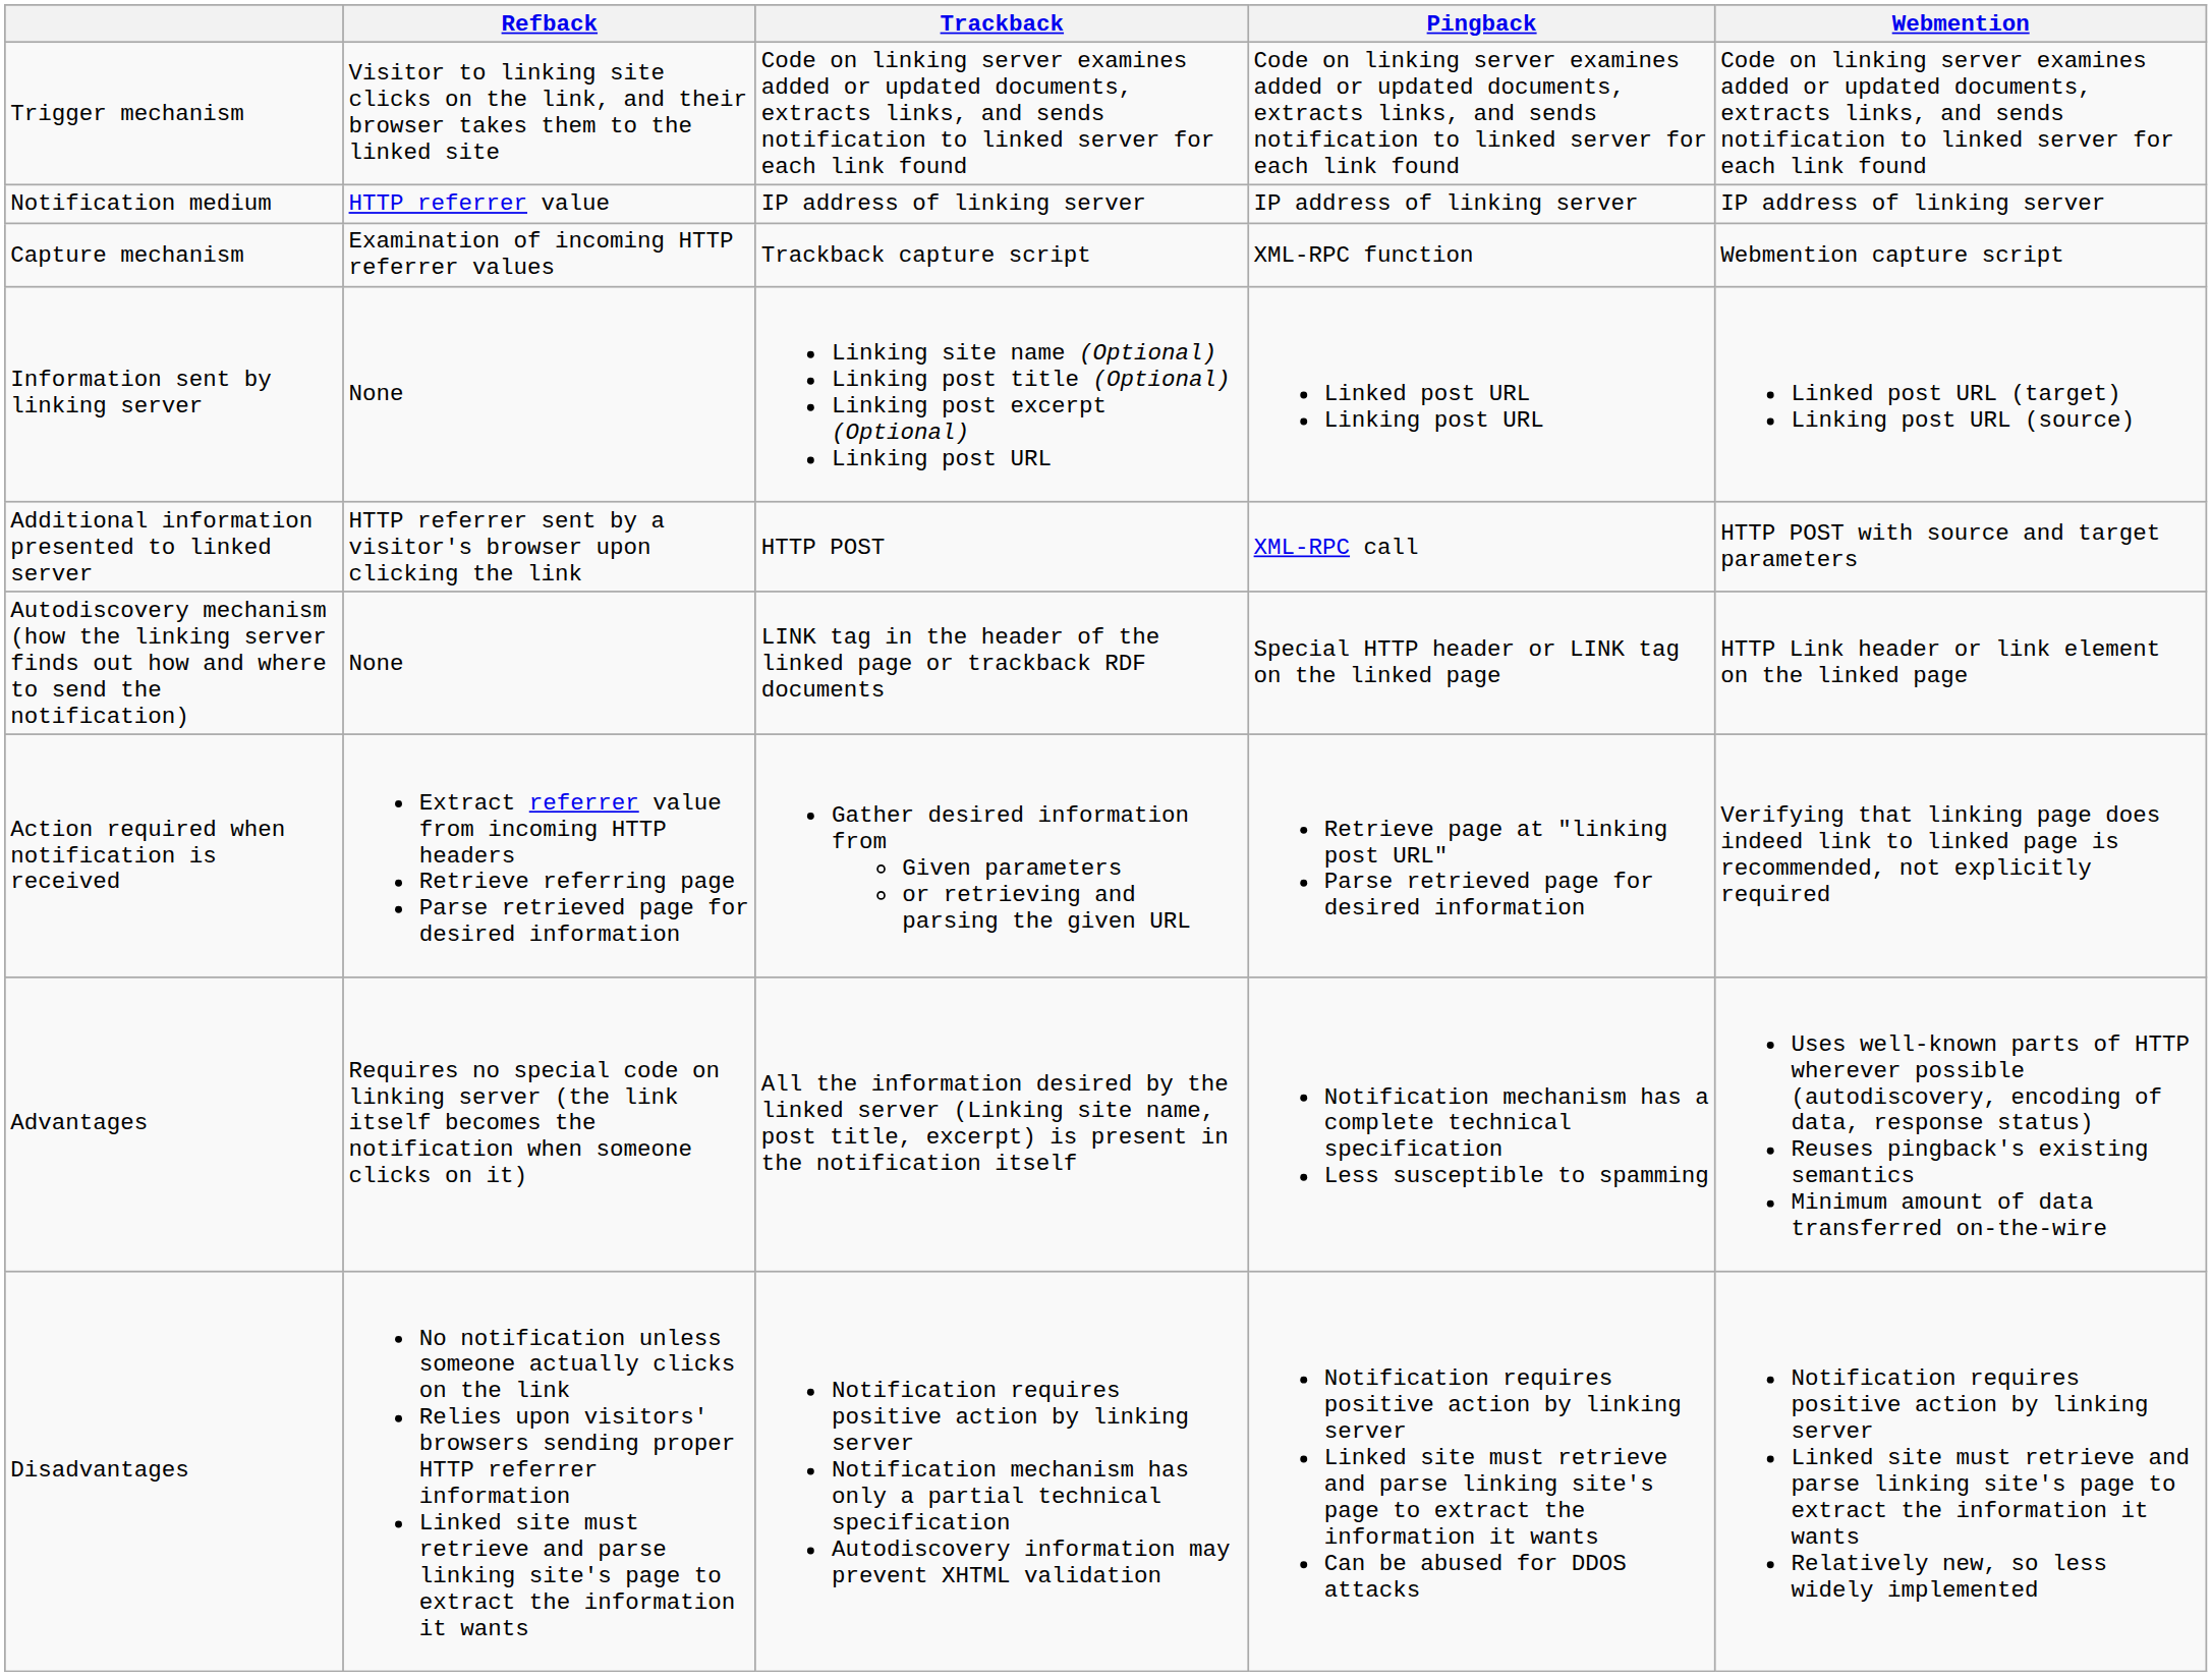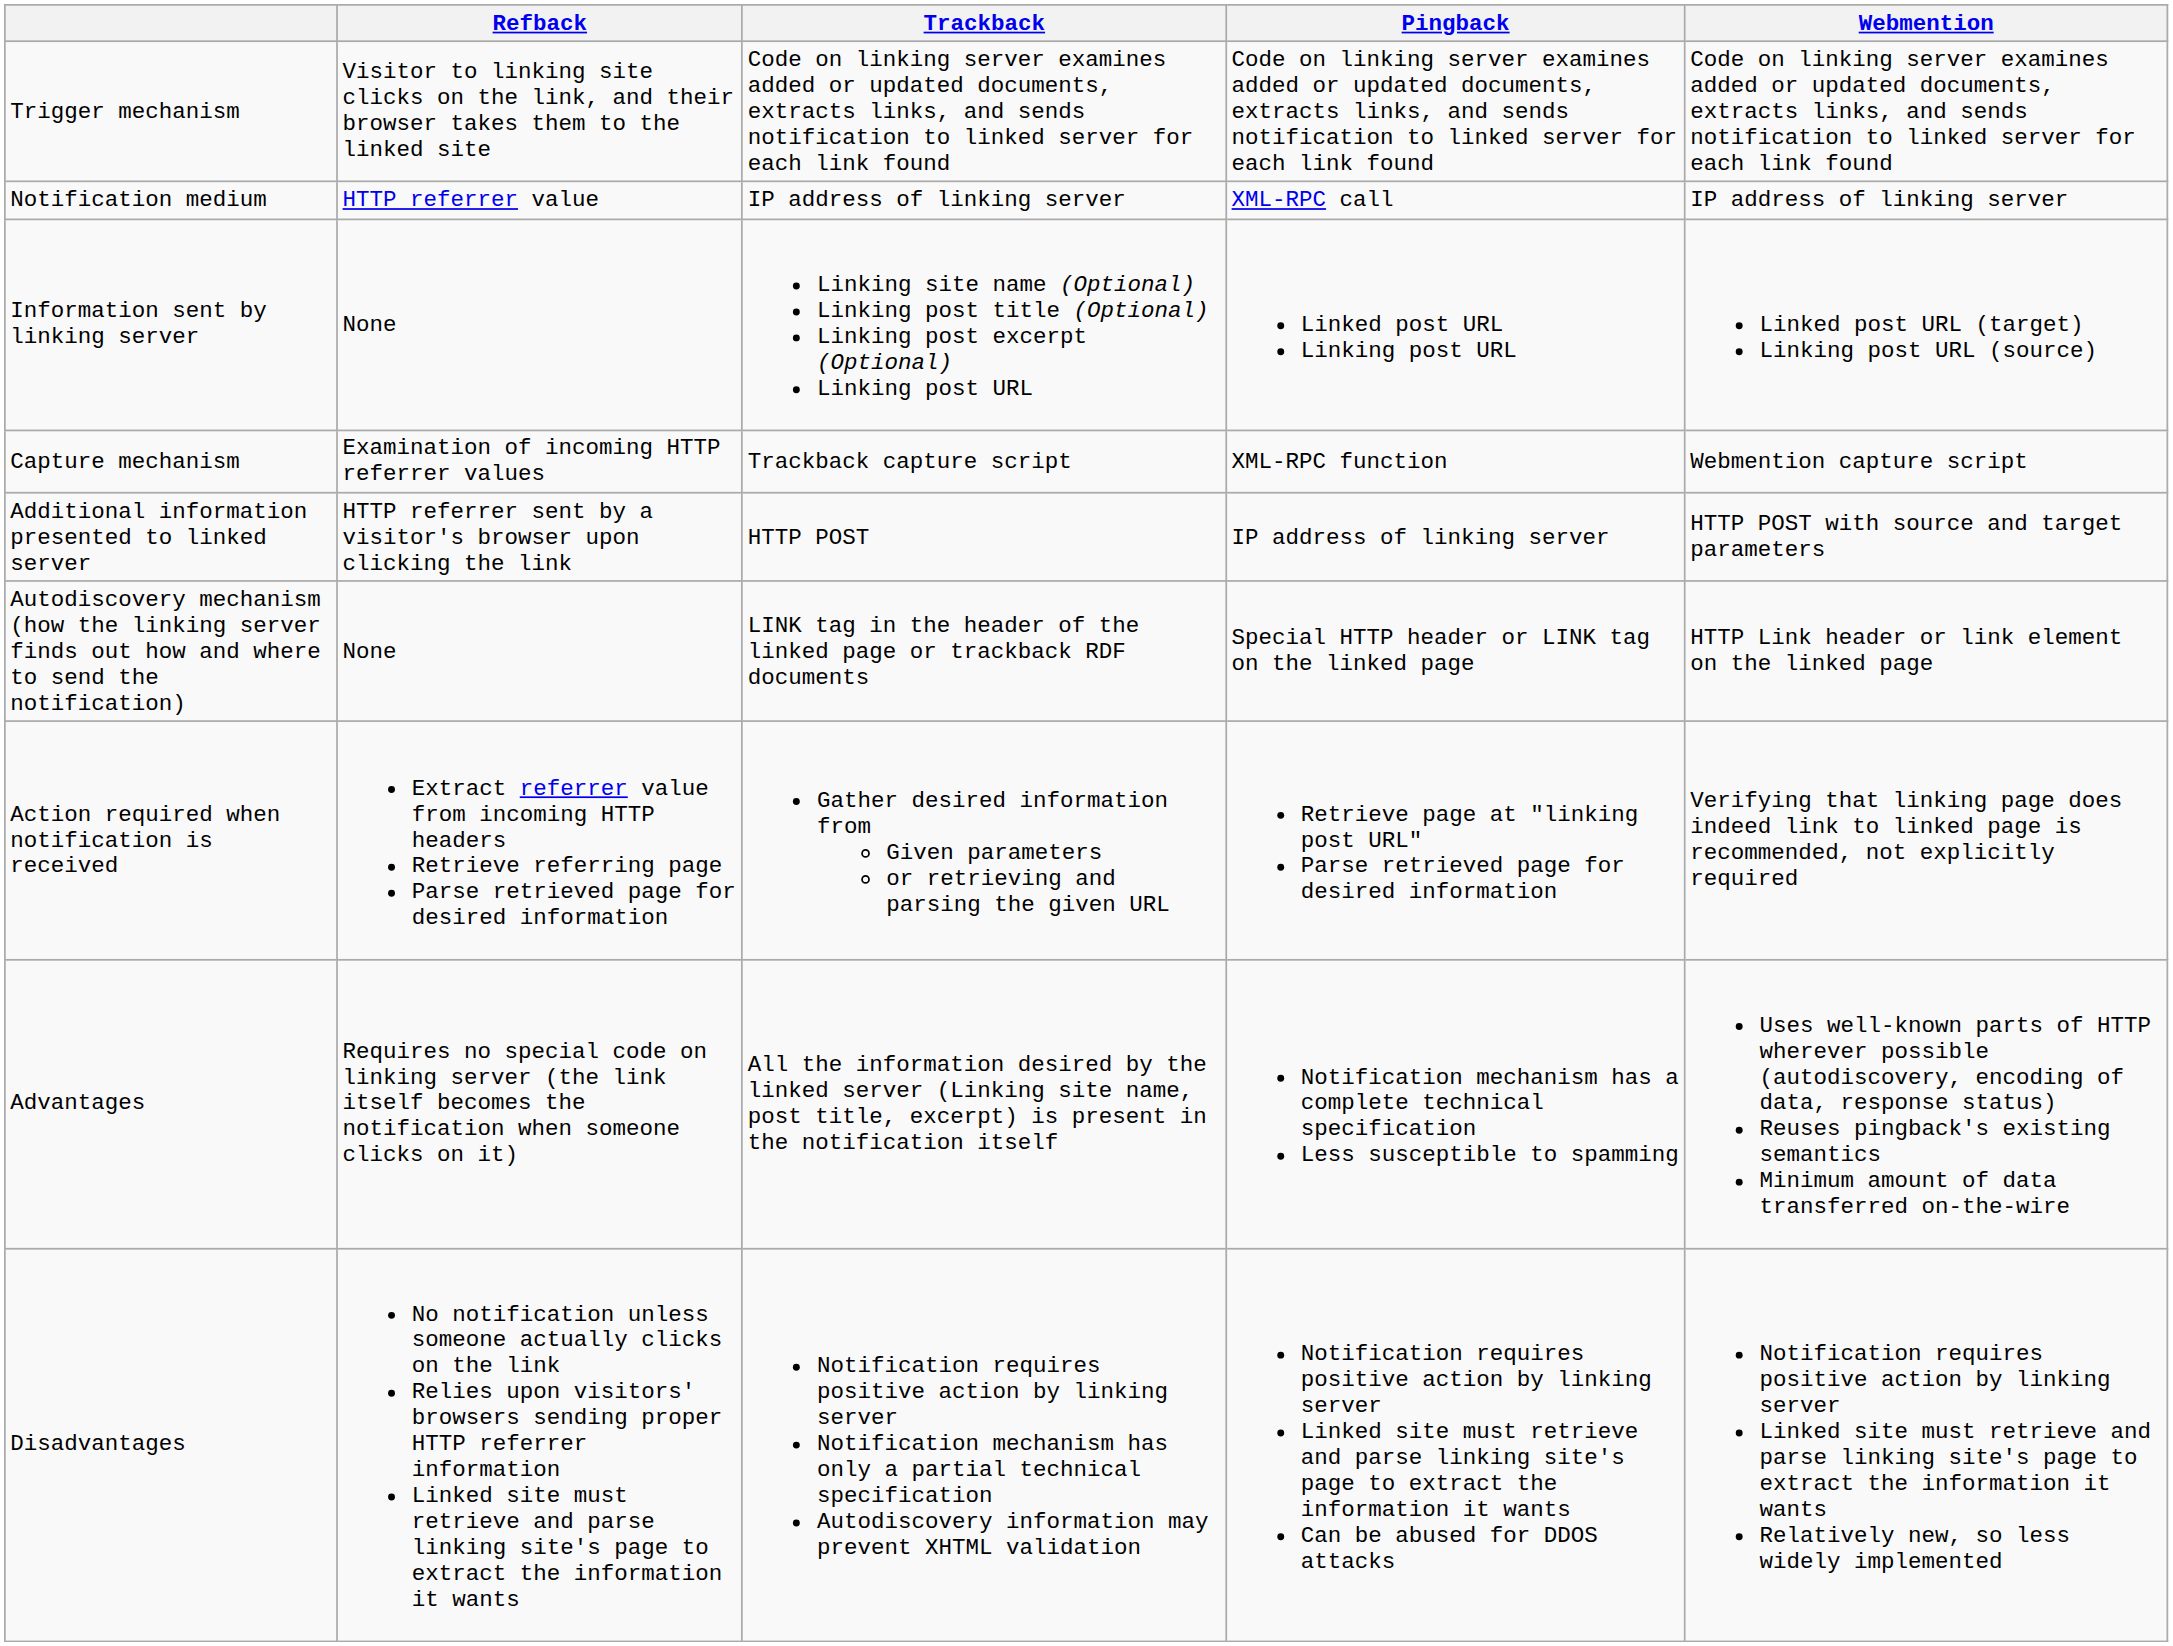 <table class="wikitable">
 <tr>
 <th></th>
 <th><a href='#'>Refback</a></th>
 <th><a href='#'>Trackback</a></th>
 <th><a href='#'>Pingback</a></th>
 <th><a href='#'>Webmention</a></th>
 </tr>
 <tr>
 <td>Trigger mechanism</td>
 <td>Visitor to linking site clicks on the link, and their browser takes them to the linked site</td>
 <td>Code on linking server examines added or updated documents, extracts links, and sends notification to linked server for each link found</td>
 <td>Code on linking server examines added or updated documents, extracts links, and sends notification to linked server for each link found</td>
 <td>Code on linking server examines added or updated documents, extracts links, and sends notification to linked server for each link found</td>
 </tr>
 <tr>
 <td>Notification medium</td>
 <td><a href='#'>HTTP referrer</a> value</td>
 <td>IP address of linking server</td>
+<td><a href='#'>XML-RPC</a> call</td>
 <td>IP address of linking server</td>
-<td>IP address of linking server</td>
+</tr>
+<tr>
+<td>Information sent by linking server</td>
+<td>None</td>
+<td><br><ul><li>Linking site name <em>(Optional)</em></li><li>Linking post title <em>(Optional)</em></li><li>Linking post excerpt <em>(Optional)</em></li><li>Linking post URL</li></ul></td>
+<td><br><ul><li>Linked post URL</li><li>Linking post URL</li></ul></td>
+<td><br><ul><li>Linked post URL (target)</li><li>Linking post URL (source)</li></ul></td>
 </tr>
 <tr>
 <td>Capture mechanism</td>
 <td>Examination of incoming HTTP referrer values</td>
 <td>Trackback capture script</td>
 <td>XML-RPC function</td>
 <td>Webmention capture script</td>
 </tr>
 <tr>
-<td>Information sent by linking server</td>
-<td>None</td>
-<td><br><ul><li>Linking site name <em>(Optional)</em></li><li>Linking post title <em>(Optional)</em></li><li>Linking post excerpt <em>(Optional)</em></li><li>Linking post URL</li></ul></td>
-<td><br><ul><li>Linked post URL</li><li>Linking post URL</li></ul></td>
-<td><br><ul><li>Linked post URL (target)</li><li>Linking post URL (source)</li></ul></td>
-</tr>
-<tr>
 <td>Additional information presented to linked server</td>
 <td>HTTP referrer sent by a visitor's browser upon clicking the link</td>
 <td>HTTP POST</td>
-<td><a href='#'>XML-RPC</a> call</td>
+<td>IP address of linking server</td>
 <td>HTTP POST with source and target parameters</td>
 </tr>
 <tr>
 <td>Autodiscovery mechanism (how the linking server finds out how and where to send the notification)</td>
 <td>None</td>
 <td>LINK tag in the header of the linked page or trackback RDF documents</td>
 <td>Special HTTP header or LINK tag on the linked page</td>
 <td>HTTP Link header or link element on the linked page</td>
 </tr>
 <tr>
 <td>Action required when notification is received</td>
 <td><br><ul><li>Extract <a href='#'>referrer</a> value from incoming HTTP headers</li><li>Retrieve referring page</li><li>Parse retrieved page for desired information</li></ul></td>
 <td><br><ul><li>Gather desired information from<ul><li>Given parameters</li><li>or retrieving and parsing the given URL</li></ul></li></ul></td>
 <td><br><ul><li>Retrieve page at "linking post URL"</li><li>Parse retrieved page for desired information</li></ul></td>
 <td>Verifying that linking page does indeed link to linked page is recommended, not explicitly required</td>
 </tr>
 <tr>
 <td>Advantages</td>
 <td>Requires no special code on linking server (the link itself becomes the notification when someone clicks on it)</td>
 <td>All the information desired by the linked server (Linking site name, post title, excerpt) is present in the notification itself</td>
 <td><br><ul><li>Notification mechanism has a complete technical specification</li><li>Less susceptible to spamming</li></ul></td>
 <td><br><ul><li>Uses well-known parts of HTTP wherever possible (autodiscovery, encoding of data, response status)</li><li>Reuses pingback's existing semantics</li><li>Minimum amount of data transferred on-the-wire</li></ul></td>
 </tr>
 <tr>
 <td>Disadvantages</td>
 <td><br><ul><li>No notification unless someone actually clicks on the link</li><li>Relies upon visitors' browsers sending proper HTTP referrer information</li><li>Linked site must retrieve and parse linking site's page to extract the information it wants</li></ul></td>
 <td><br><ul><li>Notification requires positive action by linking server</li><li>Notification mechanism has only a partial technical specification</li><li>Autodiscovery information may prevent XHTML validation</li></ul></td>
 <td><br><ul><li>Notification requires positive action by linking server</li><li>Linked site must retrieve and parse linking site's page to extract the information it wants</li><li>Can be abused for DDOS attacks</li></ul></td>
 <td><br><ul><li>Notification requires positive action by linking server</li><li>Linked site must retrieve and parse linking site's page to extract the information it wants</li><li>Relatively new, so less widely implemented</li></ul></td>
 </tr>
 </table>
